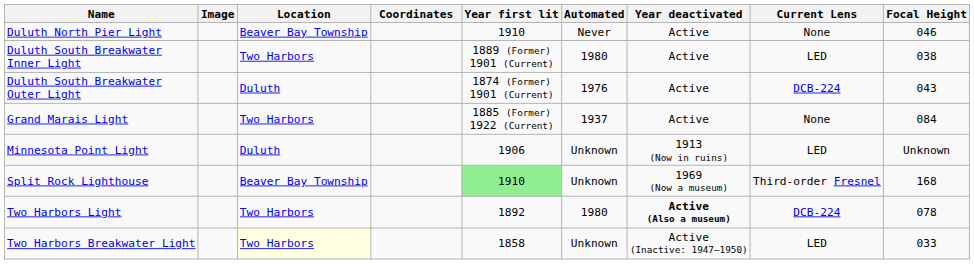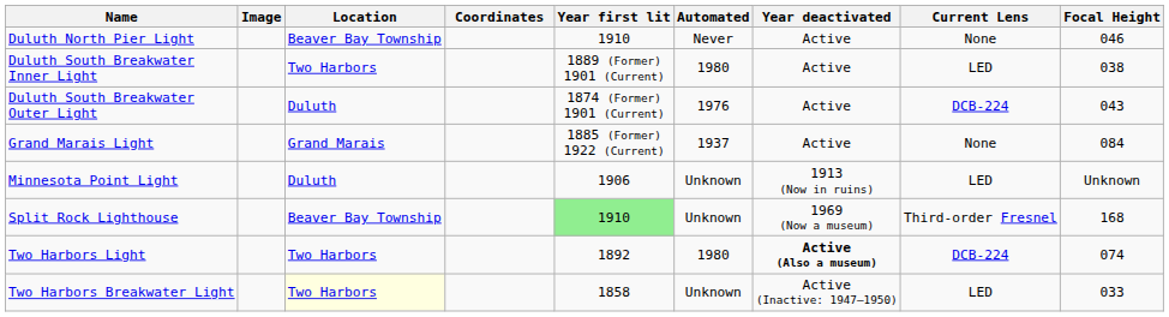 <table class="wikitable sortable">
 <tr>
 <th>Name</th>
 <th scope="col" class="unsortable">Image</th>
 <th>Location</th>
 <th width="100">Coordinates</th>
 <th>Year first lit</th>
 <th>Automated</th>
 <th>Year deactivated</th>
 <th>Current Lens</th>
 <th>Focal Height</th>
 </tr>
 <tr>
 <td><a href='#'>Duluth North Pier Light</a></td>
 <td></td>
 <td><a href='#'>Beaver Bay Township</a></td>
 <td></td>
 <td style="text-align: center;">1910</td>
 <td style="text-align: center;">Never</td>
 <td style="text-align: center;">Active</td>
 <td style="text-align: center;">None</td>
 <td style="text-align: center;"><span>046</span> </td>
 </tr>
 <tr>
 <td><a href='#'>Duluth South Breakwater<br>Inner Light</a></td>
 <td></td>
 <td><a href='#'>Two Harbors</a></td>
 <td></td>
 <td style="text-align: center;">1889 <small>(Former)</small><br> 1901 <small>(Current)</small></td>
 <td style="text-align: center;">1980</td>
 <td style="text-align: center;">Active</td>
 <td style="text-align: center;">LED</td>
 <td style="text-align: center;"><span>038</span> </td>
 </tr>
 <tr>
 <td><a href='#'>Duluth South Breakwater<br>Outer Light</a></td>
 <td></td>
 <td><a href='#'>Duluth</a></td>
 <td></td>
 <td style="text-align: center;">1874 <small>(Former)</small><br> 1901 <small>(Current)</small></td>
 <td style="text-align: center;">1976</td>
 <td style="text-align: center;">Active</td>
 <td style="text-align: center;"><a href='#'>DCB-224</a></td>
 <td style="text-align: center;"><span>043</span> </td>
 </tr>
 <tr>
 <td><a href='#'>Grand Marais Light</a></td>
 <td></td>
-<td><a href='#'>Two Harbors</a></td>
+<td><a href='#'>Grand Marais</a></td>
 <td></td>
 <td style="text-align: center;">1885 <small>(Former)</small><br> 1922 <small>(Current)</small></td>
 <td style="text-align: center;">1937</td>
 <td style="text-align: center;">Active</td>
 <td style="text-align: center;">None</td>
 <td style="text-align: center;"><span>084</span> </td>
 </tr>
 <tr>
 <td><a href='#'>Minnesota Point Light</a></td>
 <td></td>
 <td><a href='#'>Duluth</a></td>
 <td></td>
 <td style="text-align: center;">1906</td>
 <td style="text-align: center;">Unknown</td>
 <td style="text-align: center;">1913<br><small>(Now in ruins)</small></td>
 <td style="text-align: center;">LED</td>
 <td style="text-align: center;">Unknown</td>
 </tr>
 <tr>
 <td><a href='#'>Split Rock Lighthouse</a></td>
 <td></td>
 <td><a href='#'>Beaver Bay Township</a></td>
 <td></td>
 <td style="background: lightgreen; text-align: center;">1910</td>
 <td style="text-align: center;">Unknown</td>
 <td style="text-align: center;">1969<br><small>(Now a museum)</small></td>
 <td style="text-align: center;">Third-order <a href='#'>Fresnel</a></td>
 <td style="text-align: center;"><span>168</span> </td>
 </tr>
 <tr>
 <td><a href='#'>Two Harbors Light</a></td>
 <td></td>
 <td><a href='#'>Two Harbors</a></td>
 <td></td>
 <td style="text-align: center;">1892</td>
 <td style="text-align: center;">1980</td>
 <td style="text-align: center;"><strong>Active<br><small>(Also a museum)</small></strong></td>
 <td style="text-align: center;"><a href='#'>DCB-224</a></td>
-<td style="text-align: center;"><span>078</span> </td>
+<td style="text-align: center;"><span>074</span> </td>
 </tr>
 <tr>
 <td><a href='#'>Two Harbors Breakwater Light</a></td>
 <td></td>
 <td style="background: lightyellow;"><a href='#'>Two Harbors</a></td>
 <td style="text-align: center;"></td>
 <td style="text-align: center;">1858</td>
 <td style="text-align: center;">Unknown</td>
 <td style="text-align: center;">Active<br><small>(Inactive: 1947–1950)</small></td>
 <td style="text-align: center;">LED</td>
 <td style="text-align: center;"><span>033</span> </td>
 </tr>
 </table>
